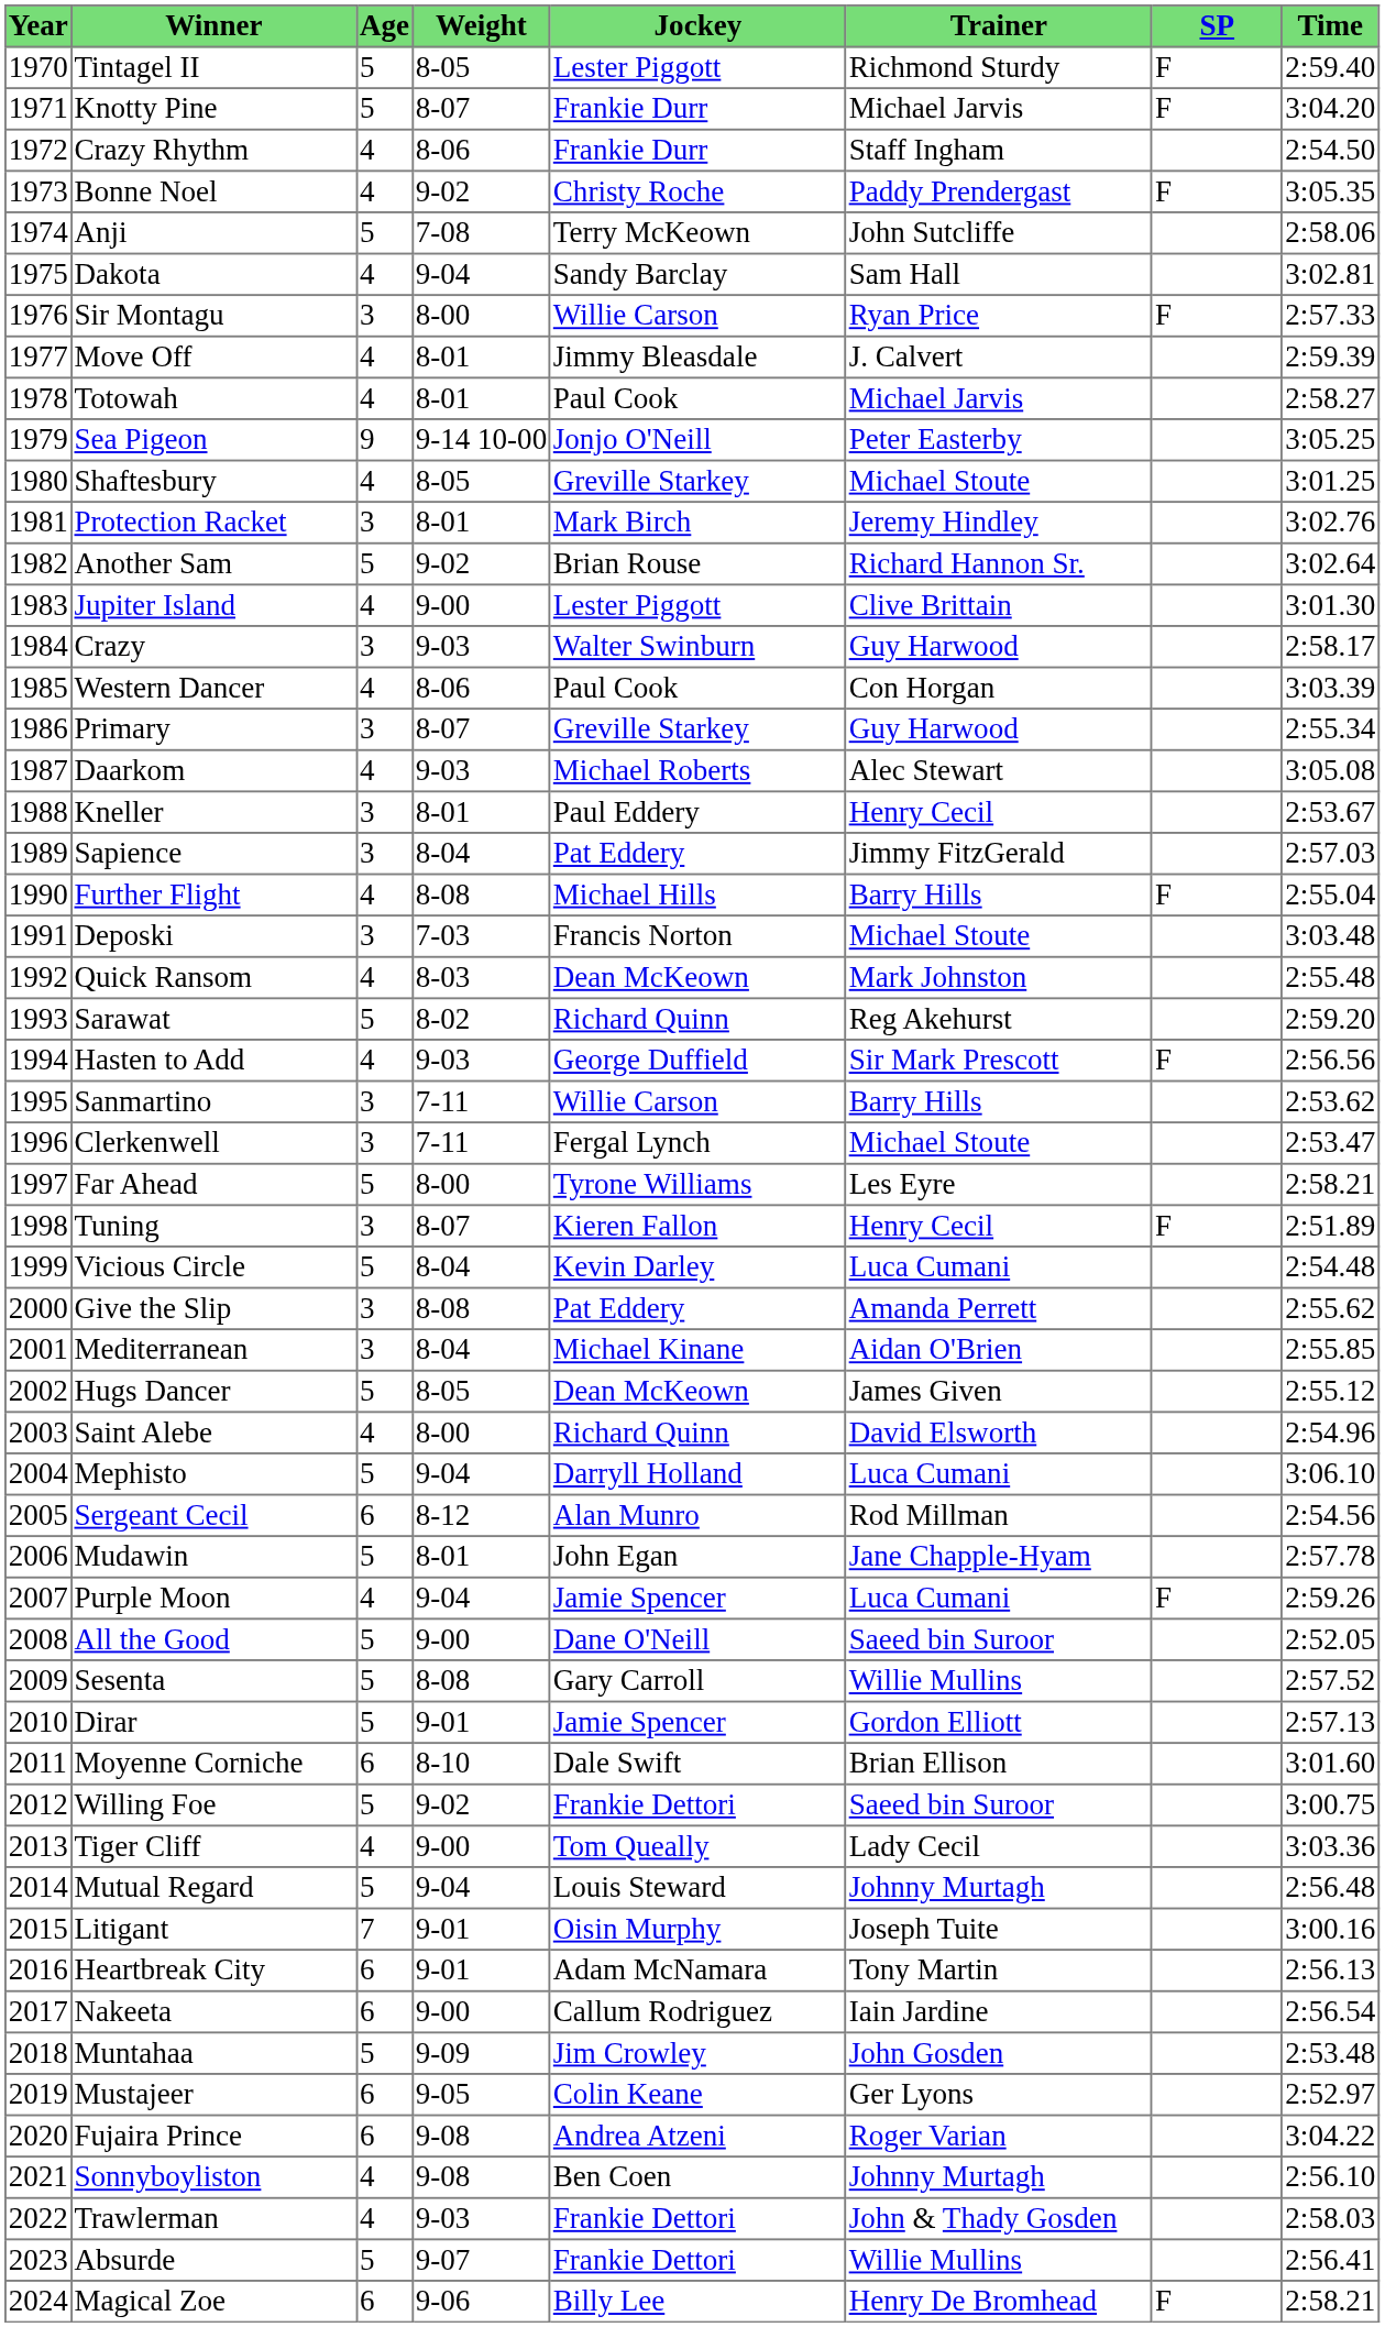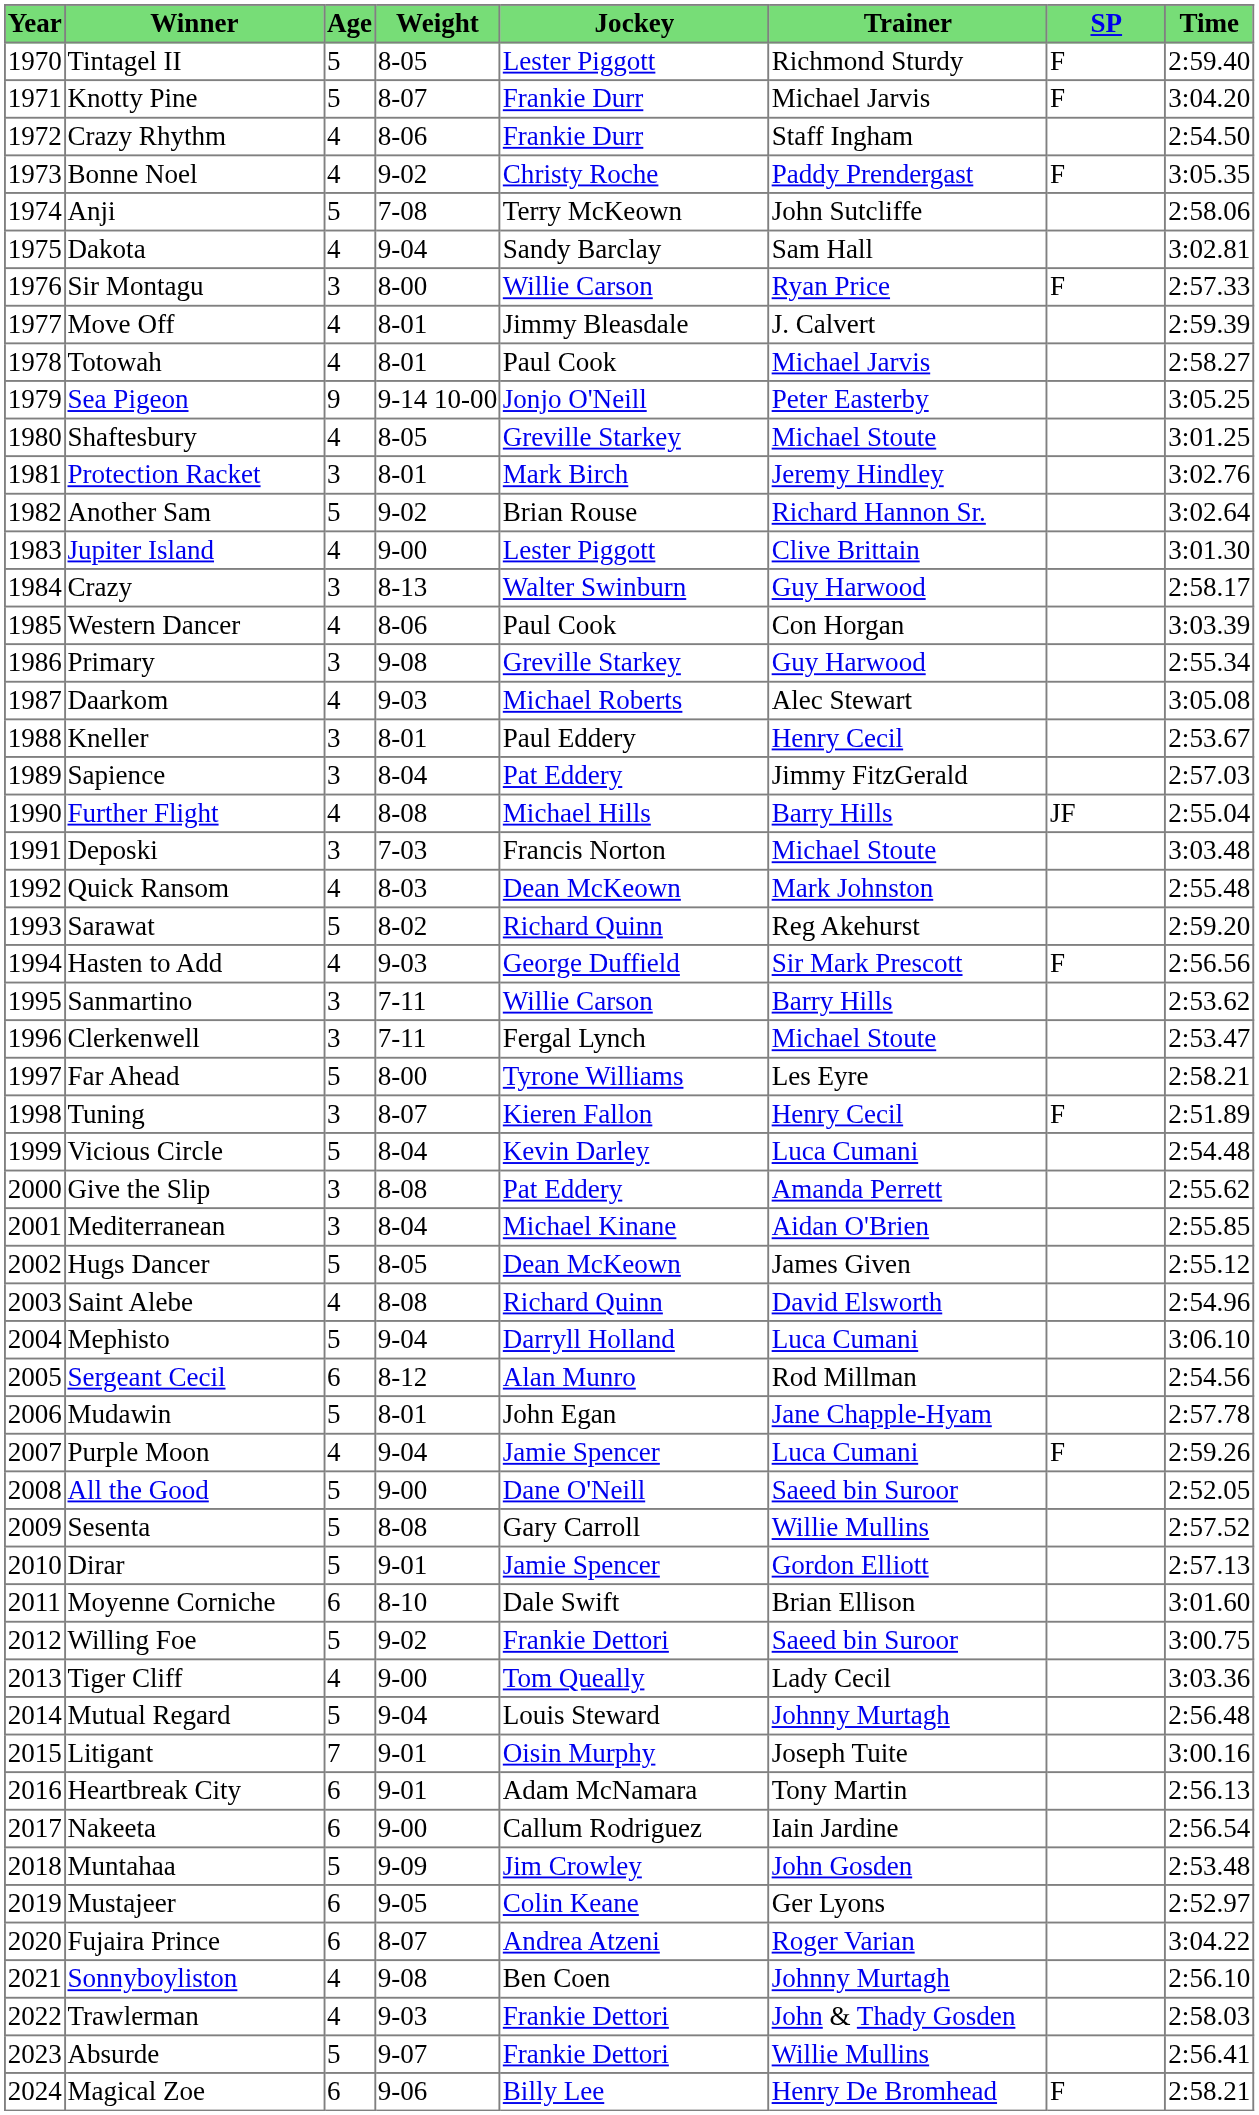 <table class = "sortable" | border="1" style="border-collapse: collapse; font-size:90%">
 <tr bgcolor="#77dd77" align="center">
 <th>Year</th>
 <th>Winner</th>
 <th>Age</th>
 <th>Weight</th>
 <th>Jockey</th>
 <th>Trainer</th>
 <th><a href='#'>SP</a></th>
 <th>Time</th>
 </tr>
 <tr>
 <td>1970</td>
 <td width=135px>Tintagel II</td>
 <td>5</td>
 <td>8-05</td>
 <td width=140px><a href='#'>Lester Piggott</a></td>
 <td width=145px>Richmond Sturdy</td>
 <td width=60px> F</td>
 <td>2:59.40</td>
 </tr>
 <tr>
 <td>1971</td>
 <td>Knotty Pine</td>
 <td>5</td>
 <td>8-07</td>
 <td><a href='#'>Frankie Durr</a></td>
 <td>Michael Jarvis</td>
 <td> F</td>
 <td>3:04.20</td>
 </tr>
 <tr>
 <td>1972</td>
 <td>Crazy Rhythm</td>
 <td>4</td>
 <td>8-06</td>
 <td><a href='#'>Frankie Durr</a></td>
 <td>Staff Ingham</td>
 <td></td>
 <td>2:54.50</td>
 </tr>
 <tr>
 <td>1973</td>
 <td>Bonne Noel</td>
 <td>4</td>
 <td>9-02</td>
 <td><a href='#'>Christy Roche</a></td>
 <td><a href='#'>Paddy Prendergast</a></td>
 <td> F</td>
 <td>3:05.35</td>
 </tr>
 <tr>
 <td>1974</td>
 <td>Anji</td>
 <td>5</td>
 <td>7-08</td>
 <td>Terry McKeown</td>
 <td>John Sutcliffe</td>
 <td></td>
 <td>2:58.06</td>
 </tr>
 <tr>
 <td>1975</td>
 <td>Dakota</td>
 <td>4</td>
 <td>9-04</td>
 <td>Sandy Barclay</td>
 <td>Sam Hall</td>
 <td></td>
 <td>3:02.81</td>
 </tr>
 <tr>
 <td>1976</td>
 <td>Sir Montagu</td>
 <td>3</td>
 <td>8-00</td>
 <td><a href='#'>Willie Carson</a></td>
 <td><a href='#'>Ryan Price</a></td>
 <td> F</td>
 <td>2:57.33</td>
 </tr>
 <tr>
 <td>1977</td>
 <td>Move Off</td>
 <td>4</td>
 <td>8-01</td>
 <td>Jimmy Bleasdale</td>
 <td>J. Calvert</td>
 <td></td>
 <td>2:59.39</td>
 </tr>
 <tr>
 <td>1978</td>
 <td>Totowah</td>
 <td>4</td>
 <td>8-01</td>
 <td>Paul Cook</td>
 <td><a href='#'>Michael Jarvis</a></td>
 <td></td>
 <td>2:58.27</td>
 </tr>
 <tr>
 <td>1979</td>
 <td><a href='#'>Sea Pigeon</a></td>
 <td>9</td>
 <td><span>9-14</span> 10-00</td>
 <td><a href='#'>Jonjo O'Neill</a></td>
 <td><a href='#'>Peter Easterby</a></td>
 <td></td>
 <td>3:05.25</td>
 </tr>
 <tr>
 <td>1980</td>
 <td>Shaftesbury</td>
 <td>4</td>
 <td>8-05</td>
 <td><a href='#'>Greville Starkey</a></td>
 <td><a href='#'>Michael Stoute</a></td>
 <td></td>
 <td>3:01.25</td>
 </tr>
 <tr>
 <td>1981</td>
 <td><a href='#'>Protection Racket</a></td>
 <td>3</td>
 <td>8-01</td>
 <td><a href='#'>Mark Birch</a></td>
 <td><a href='#'>Jeremy Hindley</a></td>
 <td></td>
 <td>3:02.76</td>
 </tr>
 <tr>
 <td>1982</td>
 <td>Another Sam</td>
 <td>5</td>
 <td>9-02</td>
 <td>Brian Rouse</td>
 <td><a href='#'>Richard Hannon Sr.</a></td>
 <td></td>
 <td>3:02.64</td>
 </tr>
 <tr>
 <td>1983</td>
 <td><a href='#'>Jupiter Island</a></td>
 <td>4</td>
 <td>9-00</td>
 <td><a href='#'>Lester Piggott</a></td>
 <td><a href='#'>Clive Brittain</a></td>
 <td></td>
 <td>3:01.30</td>
 </tr>
 <tr>
 <td>1984</td>
 <td>Crazy</td>
 <td>3</td>
-<td>9-03</td>
+<td>8-13</td>
 <td><a href='#'>Walter Swinburn</a></td>
 <td><a href='#'>Guy Harwood</a></td>
 <td></td>
 <td>2:58.17</td>
 </tr>
 <tr>
 <td>1985</td>
 <td>Western Dancer</td>
 <td>4</td>
 <td>8-06</td>
 <td>Paul Cook</td>
 <td>Con Horgan</td>
 <td></td>
 <td>3:03.39</td>
 </tr>
 <tr>
 <td>1986</td>
 <td>Primary</td>
 <td>3</td>
-<td>8-07</td>
+<td>9-08</td>
 <td><a href='#'>Greville Starkey</a></td>
 <td><a href='#'>Guy Harwood</a></td>
 <td></td>
 <td>2:55.34</td>
 </tr>
 <tr>
 <td>1987</td>
 <td>Daarkom</td>
 <td>4</td>
 <td>9-03</td>
 <td><a href='#'>Michael Roberts</a></td>
 <td>Alec Stewart</td>
 <td></td>
 <td>3:05.08</td>
 </tr>
 <tr>
 <td>1988</td>
 <td>Kneller</td>
 <td>3</td>
 <td>8-01</td>
 <td>Paul Eddery</td>
 <td><a href='#'>Henry Cecil</a></td>
 <td></td>
 <td>2:53.67</td>
 </tr>
 <tr>
 <td>1989</td>
 <td>Sapience</td>
 <td>3</td>
 <td>8-04</td>
 <td><a href='#'>Pat Eddery</a></td>
 <td>Jimmy FitzGerald</td>
 <td></td>
 <td>2:57.03</td>
 </tr>
 <tr>
 <td>1990</td>
 <td><a href='#'>Further Flight</a></td>
 <td>4</td>
 <td>8-08</td>
 <td><a href='#'>Michael Hills</a></td>
 <td><a href='#'>Barry Hills</a></td>
-<td> F</td>
+<td> JF</td>
 <td>2:55.04</td>
 </tr>
 <tr>
 <td>1991</td>
 <td>Deposki</td>
 <td>3</td>
 <td>7-03</td>
 <td>Francis Norton</td>
 <td><a href='#'>Michael Stoute</a></td>
 <td></td>
 <td>3:03.48</td>
 </tr>
 <tr>
 <td>1992</td>
 <td>Quick Ransom</td>
 <td>4</td>
 <td>8-03</td>
 <td><a href='#'>Dean McKeown</a></td>
 <td><a href='#'>Mark Johnston</a></td>
 <td></td>
 <td>2:55.48</td>
 </tr>
 <tr>
 <td>1993</td>
 <td>Sarawat</td>
 <td>5</td>
 <td>8-02</td>
 <td><a href='#'>Richard Quinn</a></td>
 <td>Reg Akehurst</td>
 <td></td>
 <td>2:59.20</td>
 </tr>
 <tr>
 <td>1994</td>
 <td>Hasten to Add</td>
 <td>4</td>
 <td>9-03</td>
 <td><a href='#'>George Duffield</a></td>
 <td><a href='#'>Sir Mark Prescott</a></td>
 <td> F</td>
 <td>2:56.56</td>
 </tr>
 <tr>
 <td>1995</td>
 <td>Sanmartino</td>
 <td>3</td>
 <td>7-11</td>
 <td><a href='#'>Willie Carson</a></td>
 <td><a href='#'>Barry Hills</a></td>
 <td></td>
 <td>2:53.62</td>
 </tr>
 <tr>
 <td>1996</td>
 <td>Clerkenwell</td>
 <td>3</td>
 <td>7-11</td>
 <td>Fergal Lynch</td>
 <td><a href='#'>Michael Stoute</a></td>
 <td></td>
 <td>2:53.47</td>
 </tr>
 <tr>
 <td>1997</td>
 <td>Far Ahead</td>
 <td>5</td>
 <td>8-00</td>
 <td><a href='#'>Tyrone Williams</a></td>
 <td>Les Eyre</td>
 <td></td>
 <td>2:58.21</td>
 </tr>
 <tr>
 <td>1998</td>
 <td>Tuning</td>
 <td>3</td>
 <td>8-07</td>
 <td><a href='#'>Kieren Fallon</a></td>
 <td><a href='#'>Henry Cecil</a></td>
 <td> F</td>
 <td>2:51.89</td>
 </tr>
 <tr>
 <td>1999</td>
 <td>Vicious Circle</td>
 <td>5</td>
 <td>8-04</td>
 <td><a href='#'>Kevin Darley</a></td>
 <td><a href='#'>Luca Cumani</a></td>
 <td></td>
 <td>2:54.48</td>
 </tr>
 <tr>
 <td>2000</td>
 <td>Give the Slip</td>
 <td>3</td>
 <td>8-08</td>
 <td><a href='#'>Pat Eddery</a></td>
 <td><a href='#'>Amanda Perrett</a></td>
 <td></td>
 <td>2:55.62</td>
 </tr>
 <tr>
 <td>2001</td>
 <td>Mediterranean</td>
 <td>3</td>
 <td>8-04</td>
 <td><a href='#'>Michael Kinane</a></td>
 <td><a href='#'>Aidan O'Brien</a></td>
 <td></td>
 <td>2:55.85</td>
 </tr>
 <tr>
 <td>2002</td>
 <td>Hugs Dancer</td>
 <td>5</td>
 <td>8-05</td>
 <td><a href='#'>Dean McKeown</a></td>
 <td>James Given</td>
 <td></td>
 <td>2:55.12</td>
 </tr>
 <tr>
 <td>2003</td>
 <td>Saint Alebe</td>
 <td>4</td>
-<td>8-00</td>
+<td>8-08</td>
 <td><a href='#'>Richard Quinn</a></td>
 <td><a href='#'>David Elsworth</a></td>
 <td></td>
 <td>2:54.96</td>
 </tr>
 <tr>
 <td>2004</td>
 <td>Mephisto</td>
 <td>5</td>
 <td>9-04</td>
 <td><a href='#'>Darryll Holland</a></td>
 <td><a href='#'>Luca Cumani</a></td>
 <td></td>
 <td>3:06.10</td>
 </tr>
 <tr>
 <td>2005</td>
 <td><a href='#'>Sergeant Cecil</a></td>
 <td>6</td>
 <td>8-12</td>
 <td><a href='#'>Alan Munro</a></td>
 <td>Rod Millman</td>
 <td></td>
 <td>2:54.56</td>
 </tr>
 <tr>
 <td>2006</td>
 <td>Mudawin</td>
 <td>5</td>
 <td>8-01</td>
 <td>John Egan</td>
 <td><a href='#'>Jane Chapple-Hyam</a></td>
 <td></td>
 <td>2:57.78</td>
 </tr>
 <tr>
 <td>2007</td>
 <td>Purple Moon</td>
 <td>4</td>
 <td>9-04</td>
 <td><a href='#'>Jamie Spencer</a></td>
 <td><a href='#'>Luca Cumani</a></td>
 <td> F</td>
 <td>2:59.26</td>
 </tr>
 <tr>
 <td>2008</td>
 <td><a href='#'>All the Good</a> </td>
 <td>5</td>
 <td>9-00</td>
 <td><a href='#'>Dane O'Neill</a></td>
 <td><a href='#'>Saeed bin Suroor</a></td>
 <td></td>
 <td>2:52.05</td>
 </tr>
 <tr>
 <td>2009</td>
 <td>Sesenta</td>
 <td>5</td>
 <td>8-08</td>
 <td>Gary Carroll</td>
 <td><a href='#'>Willie Mullins</a></td>
 <td></td>
 <td>2:57.52</td>
 </tr>
 <tr>
 <td>2010</td>
 <td>Dirar</td>
 <td>5</td>
 <td>9-01</td>
 <td><a href='#'>Jamie Spencer</a></td>
 <td><a href='#'>Gordon Elliott</a></td>
 <td></td>
 <td>2:57.13</td>
 </tr>
 <tr>
 <td>2011</td>
 <td>Moyenne Corniche</td>
 <td>6</td>
 <td>8-10</td>
 <td>Dale Swift</td>
 <td>Brian Ellison</td>
 <td></td>
 <td>3:01.60</td>
 </tr>
 <tr>
 <td>2012</td>
 <td>Willing Foe</td>
 <td>5</td>
 <td>9-02</td>
 <td><a href='#'>Frankie Dettori</a></td>
 <td><a href='#'>Saeed bin Suroor</a></td>
 <td></td>
 <td>3:00.75</td>
 </tr>
 <tr>
 <td>2013</td>
 <td>Tiger Cliff</td>
 <td>4</td>
 <td>9-00</td>
 <td><a href='#'>Tom Queally</a></td>
 <td>Lady Cecil</td>
 <td></td>
 <td>3:03.36</td>
 </tr>
 <tr>
 <td>2014</td>
 <td>Mutual Regard</td>
 <td>5</td>
 <td>9-04</td>
 <td>Louis Steward</td>
 <td><a href='#'>Johnny Murtagh</a></td>
 <td></td>
 <td>2:56.48</td>
 </tr>
 <tr>
 <td>2015</td>
 <td>Litigant</td>
 <td>7</td>
 <td>9-01</td>
 <td><a href='#'>Oisin Murphy</a></td>
 <td>Joseph Tuite</td>
 <td></td>
 <td>3:00.16</td>
 </tr>
 <tr>
 <td>2016</td>
 <td>Heartbreak City</td>
 <td>6</td>
 <td>9-01</td>
 <td>Adam McNamara</td>
 <td>Tony Martin</td>
 <td></td>
 <td>2:56.13</td>
 </tr>
 <tr>
 <td>2017</td>
 <td>Nakeeta</td>
 <td>6</td>
 <td>9-00</td>
 <td>Callum Rodriguez</td>
 <td>Iain Jardine</td>
 <td></td>
 <td>2:56.54</td>
 </tr>
 <tr>
 <td>2018</td>
 <td>Muntahaa</td>
 <td>5</td>
 <td>9-09</td>
 <td><a href='#'>Jim Crowley</a></td>
 <td><a href='#'>John Gosden</a></td>
 <td></td>
 <td>2:53.48</td>
 </tr>
 <tr>
 <td>2019</td>
 <td>Mustajeer</td>
 <td>6</td>
 <td>9-05</td>
 <td><a href='#'>Colin Keane</a></td>
 <td>Ger Lyons</td>
 <td></td>
 <td>2:52.97</td>
 </tr>
 <tr>
 <td>2020</td>
 <td>Fujaira Prince</td>
 <td>6</td>
-<td>9-08</td>
+<td>8-07</td>
 <td><a href='#'>Andrea Atzeni</a></td>
 <td><a href='#'>Roger Varian</a></td>
 <td></td>
 <td>3:04.22</td>
 </tr>
 <tr>
 <td>2021</td>
 <td><a href='#'>Sonnyboyliston</a></td>
 <td>4</td>
 <td>9-08</td>
 <td>Ben Coen</td>
 <td><a href='#'>Johnny Murtagh</a></td>
 <td></td>
 <td>2:56.10</td>
 </tr>
 <tr>
 <td>2022</td>
 <td>Trawlerman</td>
 <td>4</td>
 <td>9-03</td>
 <td><a href='#'>Frankie Dettori</a></td>
 <td><a href='#'>John</a> & <a href='#'>Thady Gosden</a></td>
 <td></td>
 <td>2:58.03</td>
 </tr>
 <tr>
 <td>2023</td>
 <td>Absurde</td>
 <td>5</td>
 <td>9-07</td>
 <td><a href='#'>Frankie Dettori</a></td>
 <td><a href='#'>Willie Mullins</a></td>
 <td></td>
 <td>2:56.41</td>
 </tr>
 <tr>
 <td>2024</td>
 <td>Magical Zoe</td>
 <td>6</td>
 <td>9-06</td>
 <td><a href='#'>Billy Lee</a></td>
 <td><a href='#'>Henry De Bromhead</a></td>
 <td> F</td>
 <td>2:58.21</td>
 </tr>
 </table>
